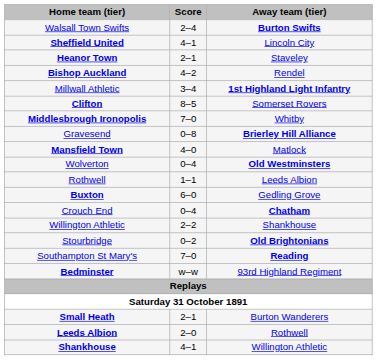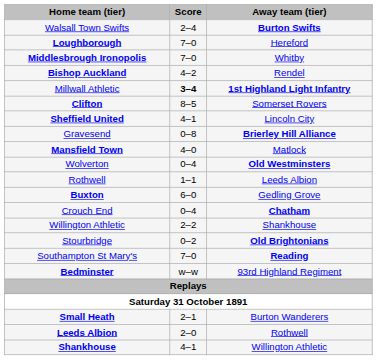 <table class="wikitable" style="width: 550px; background:WhiteSmoke; text-align:center; font-size:90%">
 <tr>
 <td scope="col" style="width: 45.00%; background:silver;"><strong>Home team (tier)</strong></td>
 <td scope="col" style="width: 10.00%; background:silver;"><strong>Score</strong></td>
 <td scope="col" style="width: 45.00%; background:silver;"><strong>Away team (tier)</strong></td>
 </tr>
 <tr>
 <td><a href='#'>Walsall Town Swifts</a></td>
 <td>2–4</td>
 <td><strong><a href='#'>Burton Swifts</a></strong></td>
 </tr>
 <tr>
-<td><strong><a href='#'>Sheffield United</a></strong></td>
-<td>4–1</td>
-<td><a href='#'>Lincoln City</a></td>
+<td><strong><a href='#'>Loughborough</a></strong></td>
+<td>7–0</td>
+<td><a href='#'>Hereford</a></td>
 </tr>
 <tr>
-<td><strong><a href='#'>Heanor Town</a></strong></td>
-<td>2–1</td>
-<td><a href='#'>Staveley</a></td>
+<td><strong><a href='#'>Middlesbrough Ironopolis</a></strong></td>
+<td>7–0</td>
+<td><a href='#'>Whitby</a></td>
 </tr>
 <tr>
 <td><strong><a href='#'>Bishop Auckland</a></strong></td>
 <td>4–2</td>
 <td><a href='#'>Rendel</a></td>
 </tr>
 <tr>
 <td><a href='#'>Millwall Athletic</a></td>
-<td>3–4</td>
+<td><strong>3–4</strong></td>
 <td><strong><a href='#'>1st Highland Light Infantry</a></strong></td>
 </tr>
 <tr>
 <td><strong><a href='#'>Clifton</a></strong></td>
 <td>8–5</td>
 <td><a href='#'>Somerset Rovers</a></td>
 </tr>
 <tr>
-<td><strong><a href='#'>Middlesbrough Ironopolis</a></strong></td>
-<td>7–0</td>
-<td><a href='#'>Whitby</a></td>
+<td><strong><a href='#'>Sheffield United</a></strong></td>
+<td>4–1</td>
+<td><a href='#'>Lincoln City</a></td>
 </tr>
 <tr>
 <td><a href='#'>Gravesend</a></td>
 <td>0–8</td>
 <td><strong><a href='#'>Brierley Hill Alliance</a></strong></td>
 </tr>
 <tr>
 <td><strong><a href='#'>Mansfield Town</a></strong></td>
 <td>4–0</td>
 <td><a href='#'>Matlock</a></td>
 </tr>
 <tr>
 <td><a href='#'>Wolverton</a></td>
 <td>0–4</td>
 <td><strong><a href='#'>Old Westminsters</a></strong></td>
 </tr>
 <tr>
 <td><a href='#'>Rothwell</a></td>
 <td>1–1</td>
 <td><a href='#'>Leeds Albion</a></td>
 </tr>
 <tr>
 <td><strong><a href='#'>Buxton</a></strong></td>
 <td>6–0</td>
 <td><a href='#'>Gedling Grove</a></td>
 </tr>
 <tr>
 <td><a href='#'>Crouch End</a></td>
 <td>0–4</td>
 <td><strong><a href='#'>Chatham</a></strong></td>
 </tr>
 <tr>
 <td><a href='#'>Willington Athletic</a></td>
 <td>2–2</td>
 <td><a href='#'>Shankhouse</a></td>
 </tr>
 <tr>
 <td><a href='#'>Stourbridge</a></td>
 <td>0–2</td>
 <td><strong><a href='#'>Old Brightonians</a></strong></td>
 </tr>
 <tr>
 <td><a href='#'>Southampton St Mary's</a></td>
 <td>7–0</td>
 <td><strong><a href='#'>Reading</a></strong></td>
 </tr>
 <tr>
 <td><strong><a href='#'>Bedminster</a></strong></td>
 <td>w–w</td>
 <td><a href='#'>93rd Highland Regiment</a></td>
 </tr>
 <tr>
 <td colspan="3" style= background:Silver><strong>Replays</strong></td>
 </tr>
 <tr>
 <td colspan="3" style= background:White><strong>Saturday 31 October 1891</strong></td>
 </tr>
 <tr>
 <td><strong><a href='#'>Small Heath</a></strong></td>
 <td>2–1</td>
 <td><a href='#'>Burton Wanderers</a></td>
 </tr>
 <tr>
 <td><strong><a href='#'>Leeds Albion</a></strong></td>
 <td>2–0</td>
 <td><a href='#'>Rothwell</a></td>
 </tr>
 <tr>
 <td><strong><a href='#'>Shankhouse</a></strong></td>
 <td>4–1</td>
 <td><a href='#'>Willington Athletic</a></td>
 </tr>
 </table>
